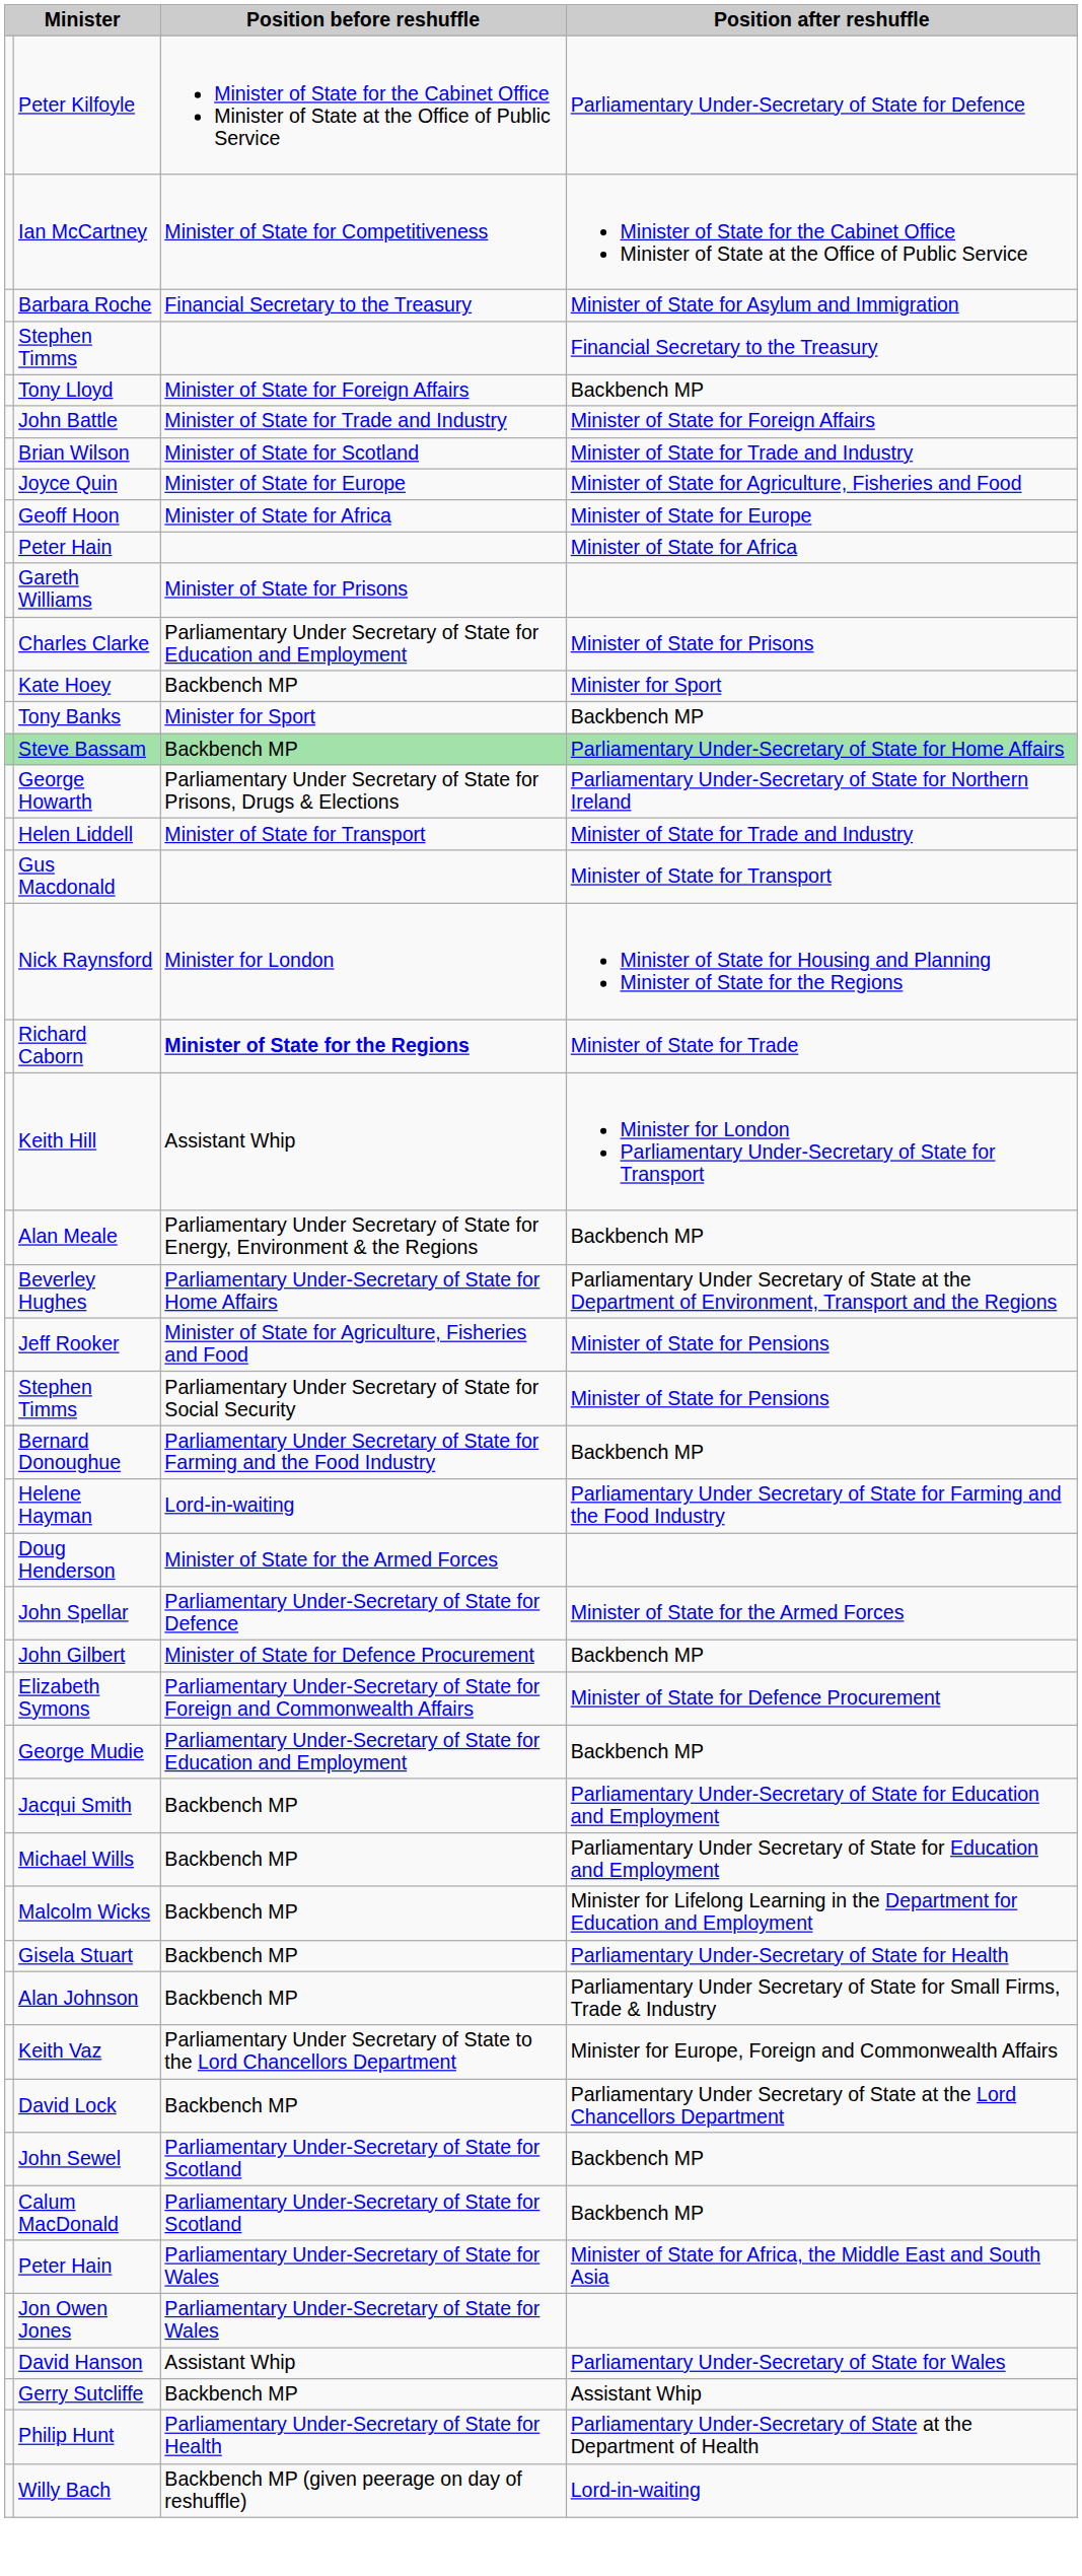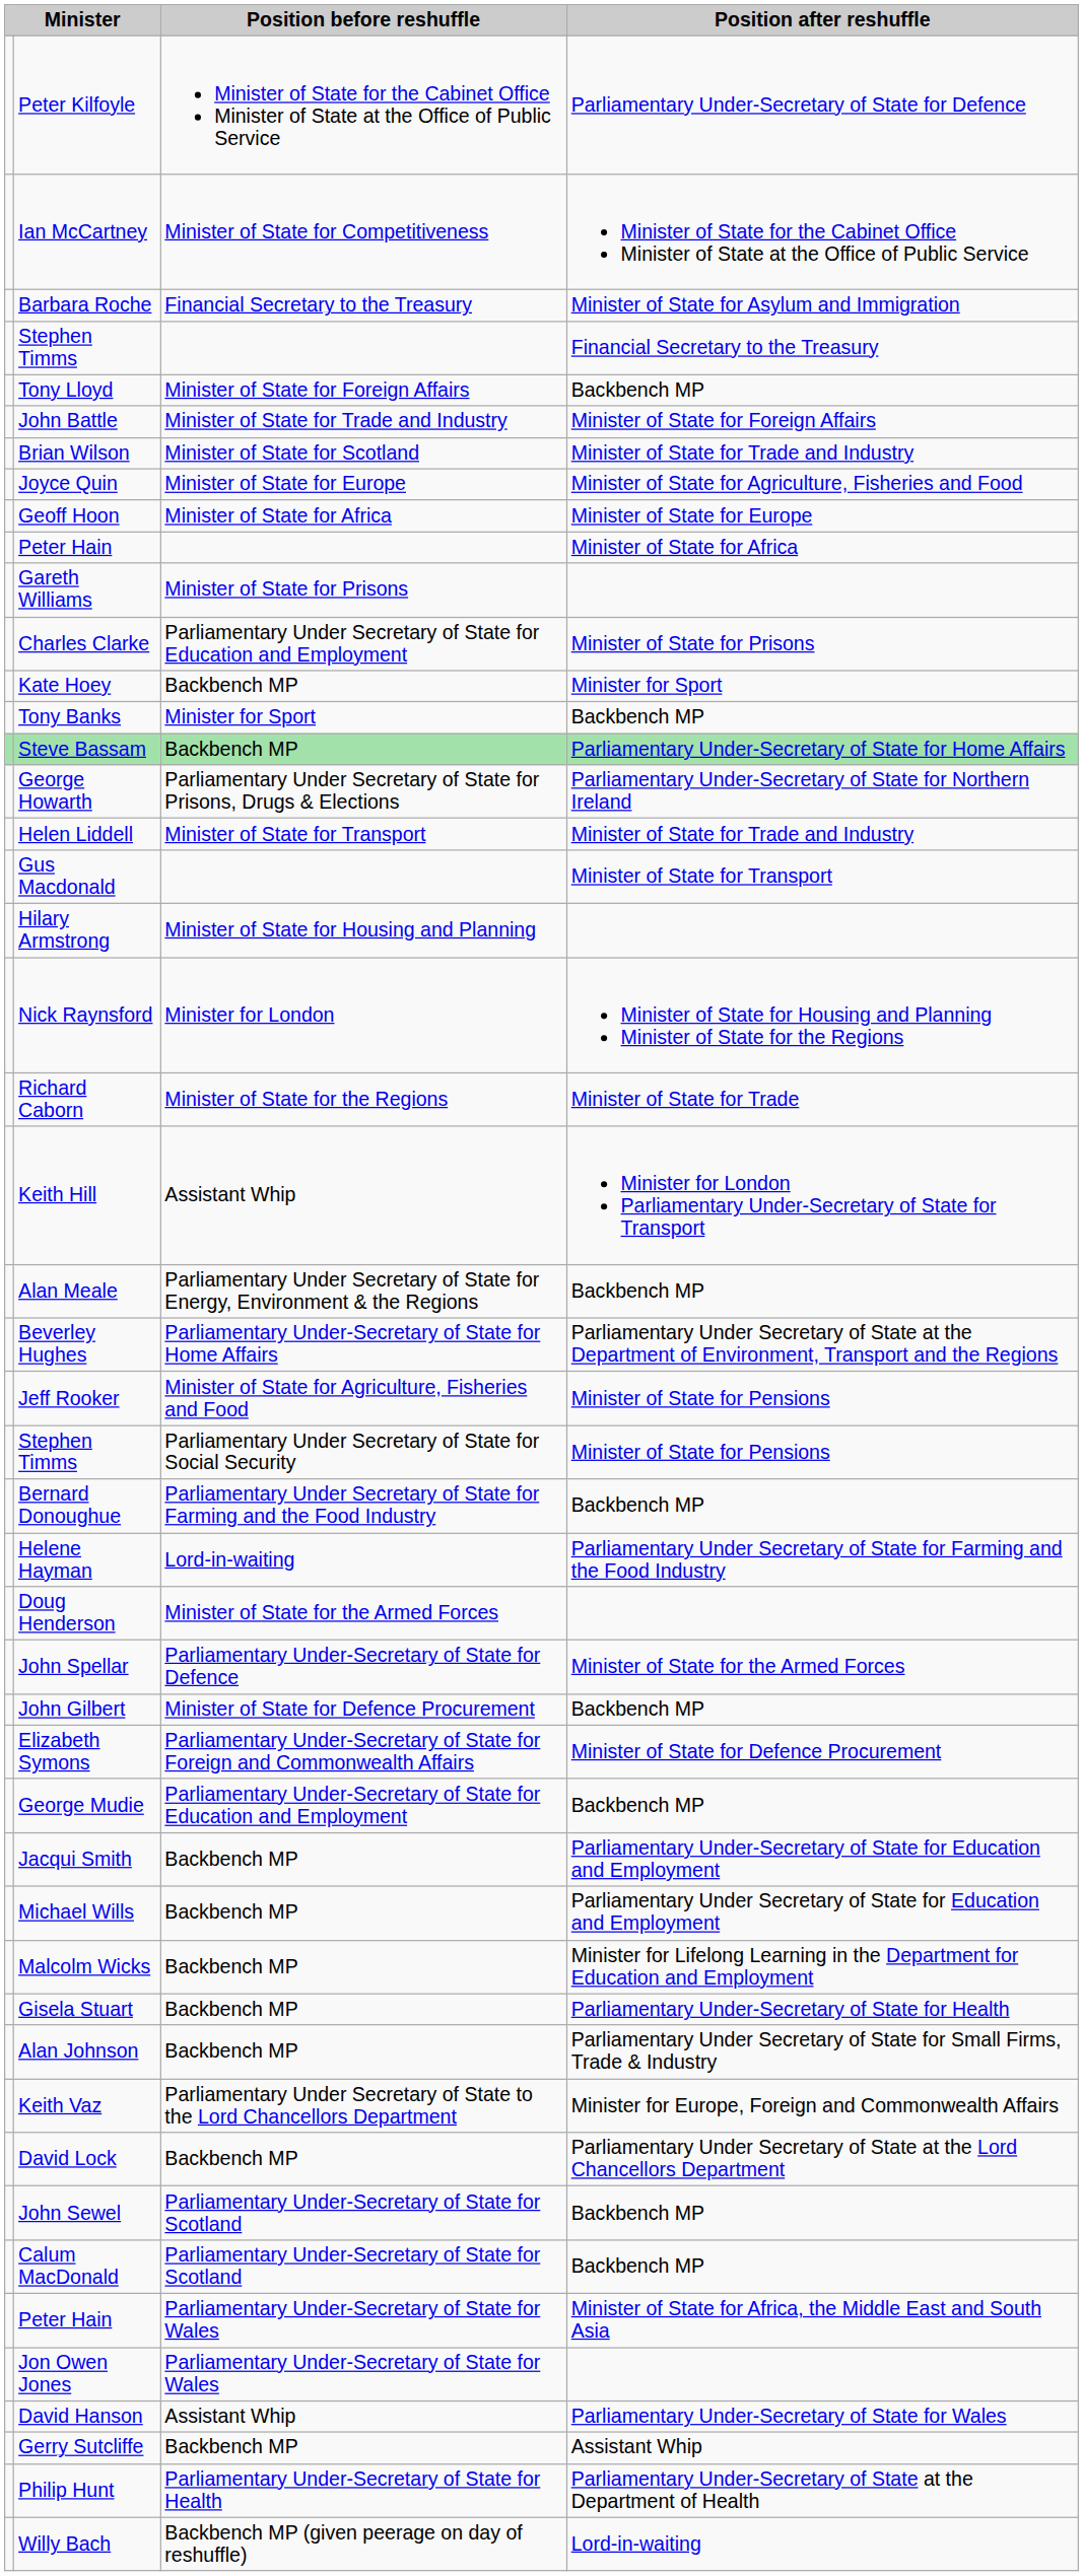 <table class="wikitable">
 <tr>
 <th colspan="2" scope="col" style="background:#ccc;">Minister</th>
 <th scope="col" style="background:#ccc;">Position before reshuffle</th>
 <th scope="col" style="background:#ccc;">Position after reshuffle</th>
 </tr>
 <tr>
 <td></td>
 <td><a href='#'>Peter Kilfoyle</a></td>
 <td><br><ul><li><a href='#'>Minister of State for the Cabinet Office</a></li><li>Minister of State at the Office of Public Service</li></ul></td>
 <td><a href='#'>Parliamentary Under-Secretary of State for Defence</a></td>
 </tr>
 <tr>
 <td></td>
 <td><a href='#'>Ian McCartney</a></td>
 <td><a href='#'>Minister of State for Competitiveness</a></td>
 <td><br><ul><li><a href='#'>Minister of State for the Cabinet Office</a></li><li>Minister of State at the Office of Public Service</li></ul></td>
 </tr>
 <tr>
 <td></td>
 <td><a href='#'>Barbara Roche</a></td>
 <td><a href='#'>Financial Secretary to the Treasury</a></td>
 <td><a href='#'>Minister of State for Asylum and Immigration</a></td>
 </tr>
 <tr>
 <td></td>
 <td><a href='#'>Stephen Timms</a></td>
 <td></td>
 <td><a href='#'>Financial Secretary to the Treasury</a></td>
 </tr>
 <tr>
 <td></td>
 <td><a href='#'>Tony Lloyd</a></td>
 <td><a href='#'>Minister of State for Foreign Affairs</a></td>
 <td>Backbench MP</td>
 </tr>
 <tr>
 <td></td>
 <td><a href='#'>John Battle</a></td>
 <td><a href='#'>Minister of State for Trade and Industry</a></td>
 <td><a href='#'>Minister of State for Foreign Affairs</a></td>
 </tr>
 <tr>
 <td></td>
 <td><a href='#'>Brian Wilson</a></td>
 <td><a href='#'>Minister of State for Scotland</a></td>
 <td><a href='#'>Minister of State for Trade and Industry</a></td>
 </tr>
 <tr>
 <td></td>
 <td><a href='#'>Joyce Quin</a></td>
 <td><a href='#'>Minister of State for Europe</a></td>
 <td><a href='#'>Minister of State for Agriculture, Fisheries and Food</a></td>
 </tr>
 <tr>
 <td></td>
 <td><a href='#'>Geoff Hoon</a></td>
 <td><a href='#'>Minister of State for Africa</a></td>
 <td><a href='#'>Minister of State for Europe</a></td>
 </tr>
 <tr>
 <td></td>
 <td><a href='#'>Peter Hain</a></td>
 <td></td>
 <td><a href='#'>Minister of State for Africa</a></td>
 </tr>
 <tr>
 <td></td>
 <td><a href='#'>Gareth Williams</a></td>
 <td><a href='#'>Minister of State for Prisons</a></td>
 <td></td>
 </tr>
 <tr>
 <td></td>
 <td><a href='#'>Charles Clarke</a></td>
 <td>Parliamentary Under Secretary of State for <a href='#'>Education and Employment</a></td>
 <td><a href='#'>Minister of State for Prisons</a></td>
 </tr>
 <tr>
 <td></td>
 <td><a href='#'>Kate Hoey</a></td>
 <td>Backbench MP</td>
 <td><a href='#'>Minister for Sport</a></td>
 </tr>
 <tr>
 <td></td>
 <td><a href='#'>Tony Banks</a></td>
 <td><a href='#'>Minister for Sport</a></td>
 <td>Backbench MP</td>
 </tr>
 <tr style="background:#A2E2AA;">
 <td></td>
 <td><a href='#'>Steve Bassam</a></td>
 <td>Backbench MP</td>
 <td><a href='#'>Parliamentary Under-Secretary of State for Home Affairs</a></td>
 </tr>
 <tr>
 <td></td>
 <td><a href='#'>George Howarth</a></td>
 <td>Parliamentary Under Secretary of State for Prisons, Drugs & Elections</td>
 <td><a href='#'>Parliamentary Under-Secretary of State for Northern Ireland</a></td>
 </tr>
 <tr>
 <td></td>
 <td><a href='#'>Helen Liddell</a></td>
 <td><a href='#'>Minister of State for Transport</a></td>
 <td><a href='#'>Minister of State for Trade and Industry</a></td>
 </tr>
 <tr>
 <td></td>
 <td><a href='#'>Gus Macdonald</a></td>
 <td></td>
 <td><a href='#'>Minister of State for Transport</a></td>
 </tr>
 <tr>
 <td></td>
+<td><a href='#'>Hilary Armstrong</a></td>
+<td><a href='#'>Minister of State for Housing and Planning</a></td>
+<td></td>
+</tr>
+<tr>
+<td></td>
 <td><a href='#'>Nick Raynsford</a></td>
 <td><a href='#'>Minister for London</a></td>
 <td><br><ul><li><a href='#'>Minister of State for Housing and Planning</a></li><li><a href='#'>Minister of State for the Regions</a></li></ul></td>
 </tr>
 <tr>
 <td></td>
 <td><a href='#'>Richard Caborn</a></td>
-<td><strong><a href='#'>Minister of State for the Regions</a></strong></td>
+<td><a href='#'>Minister of State for the Regions</a></td>
 <td><a href='#'>Minister of State for Trade</a></td>
 </tr>
 <tr>
 <td></td>
 <td><a href='#'>Keith Hill</a></td>
 <td>Assistant Whip</td>
 <td><br><ul><li><a href='#'>Minister for London</a></li><li><a href='#'>Parliamentary Under-Secretary of State for Transport</a></li></ul></td>
 </tr>
 <tr>
 <td></td>
 <td><a href='#'>Alan Meale</a></td>
 <td>Parliamentary Under Secretary of State for Energy, Environment & the Regions</td>
 <td>Backbench MP</td>
 </tr>
 <tr>
 <td></td>
 <td><a href='#'>Beverley Hughes</a></td>
 <td><a href='#'>Parliamentary Under-Secretary of State for Home Affairs</a></td>
 <td>Parliamentary Under Secretary of State at the <a href='#'>Department of Environment, Transport and the Regions</a></td>
 </tr>
 <tr>
 <td></td>
 <td><a href='#'>Jeff Rooker</a></td>
 <td><a href='#'>Minister of State for Agriculture, Fisheries and Food</a></td>
 <td><a href='#'>Minister of State for Pensions</a></td>
 </tr>
 <tr>
 <td></td>
 <td><a href='#'>Stephen Timms</a></td>
 <td>Parliamentary Under Secretary of State for Social Security</td>
 <td><a href='#'>Minister of State for Pensions</a></td>
 </tr>
 <tr>
 <td></td>
 <td><a href='#'>Bernard Donoughue</a></td>
 <td><a href='#'>Parliamentary Under Secretary of State for Farming and the Food Industry</a></td>
 <td>Backbench MP</td>
 </tr>
 <tr>
 <td></td>
 <td><a href='#'>Helene Hayman</a></td>
 <td><a href='#'>Lord-in-waiting</a></td>
 <td><a href='#'>Parliamentary Under Secretary of State for Farming and the Food Industry</a></td>
 </tr>
 <tr>
 <td></td>
 <td><a href='#'>Doug Henderson</a></td>
 <td><a href='#'>Minister of State for the Armed Forces</a></td>
 <td></td>
 </tr>
 <tr>
 <td></td>
 <td><a href='#'>John Spellar</a></td>
 <td><a href='#'>Parliamentary Under-Secretary of State for Defence</a></td>
 <td><a href='#'>Minister of State for the Armed Forces</a></td>
 </tr>
 <tr>
 <td></td>
 <td><a href='#'>John Gilbert</a></td>
 <td><a href='#'>Minister of State for Defence Procurement</a></td>
 <td>Backbench MP</td>
 </tr>
 <tr>
 <td></td>
 <td><a href='#'>Elizabeth Symons</a></td>
 <td><a href='#'>Parliamentary Under-Secretary of State for Foreign and Commonwealth Affairs</a></td>
 <td><a href='#'>Minister of State for Defence Procurement</a></td>
 </tr>
 <tr>
 <td></td>
 <td><a href='#'>George Mudie</a></td>
 <td><a href='#'>Parliamentary Under-Secretary of State for Education and Employment</a></td>
 <td>Backbench MP</td>
 </tr>
 <tr>
 <td></td>
 <td><a href='#'>Jacqui Smith</a></td>
 <td>Backbench MP</td>
 <td><a href='#'>Parliamentary Under-Secretary of State for Education and Employment</a></td>
 </tr>
 <tr>
 <td></td>
 <td><a href='#'>Michael Wills</a></td>
 <td>Backbench MP</td>
 <td>Parliamentary Under Secretary of State for <a href='#'>Education and Employment</a></td>
 </tr>
 <tr>
 <td></td>
 <td><a href='#'>Malcolm Wicks</a></td>
 <td>Backbench MP</td>
 <td>Minister for Lifelong Learning in the <a href='#'>Department for Education and Employment</a></td>
 </tr>
 <tr>
 <td></td>
 <td><a href='#'>Gisela Stuart</a></td>
 <td>Backbench MP</td>
 <td><a href='#'>Parliamentary Under-Secretary of State for Health</a></td>
 </tr>
 <tr>
 <td></td>
 <td><a href='#'>Alan Johnson</a></td>
 <td>Backbench MP</td>
 <td>Parliamentary Under Secretary of State for Small Firms, Trade & Industry</td>
 </tr>
 <tr>
 <td></td>
 <td><a href='#'>Keith Vaz</a></td>
 <td>Parliamentary Under Secretary of State to the <a href='#'>Lord Chancellors Department</a></td>
 <td>Minister for Europe, Foreign and Commonwealth Affairs</td>
 </tr>
 <tr>
 <td></td>
 <td><a href='#'>David Lock</a></td>
 <td>Backbench MP</td>
 <td>Parliamentary Under Secretary of State at the <a href='#'>Lord Chancellors Department</a></td>
 </tr>
 <tr>
 <td></td>
 <td><a href='#'>John Sewel</a></td>
 <td><a href='#'>Parliamentary Under-Secretary of State for Scotland</a></td>
 <td>Backbench MP</td>
 </tr>
 <tr>
 <td></td>
 <td><a href='#'>Calum MacDonald</a></td>
 <td><a href='#'>Parliamentary Under-Secretary of State for Scotland</a></td>
 <td>Backbench MP</td>
 </tr>
 <tr>
 <td></td>
 <td><a href='#'>Peter Hain</a></td>
 <td><a href='#'>Parliamentary Under-Secretary of State for Wales</a></td>
 <td><a href='#'>Minister of State for Africa, the Middle East and South Asia</a></td>
 </tr>
 <tr>
 <td></td>
 <td><a href='#'>Jon Owen Jones</a></td>
 <td><a href='#'>Parliamentary Under-Secretary of State for Wales</a></td>
 <td></td>
 </tr>
 <tr>
 <td></td>
 <td><a href='#'>David Hanson</a></td>
 <td>Assistant Whip</td>
 <td><a href='#'>Parliamentary Under-Secretary of State for Wales</a></td>
 </tr>
 <tr>
 <td></td>
 <td><a href='#'>Gerry Sutcliffe</a></td>
 <td>Backbench MP</td>
 <td>Assistant Whip</td>
 </tr>
 <tr>
 <td></td>
 <td><a href='#'>Philip Hunt</a></td>
 <td><a href='#'>Parliamentary Under-Secretary of State for Health</a></td>
 <td><a href='#'>Parliamentary Under-Secretary of State</a> at the Department of Health</td>
 </tr>
 <tr>
 <td></td>
 <td><a href='#'>Willy Bach</a></td>
 <td>Backbench MP (given peerage on day of reshuffle)</td>
 <td><a href='#'>Lord-in-waiting</a></td>
 </tr>
 </table>
